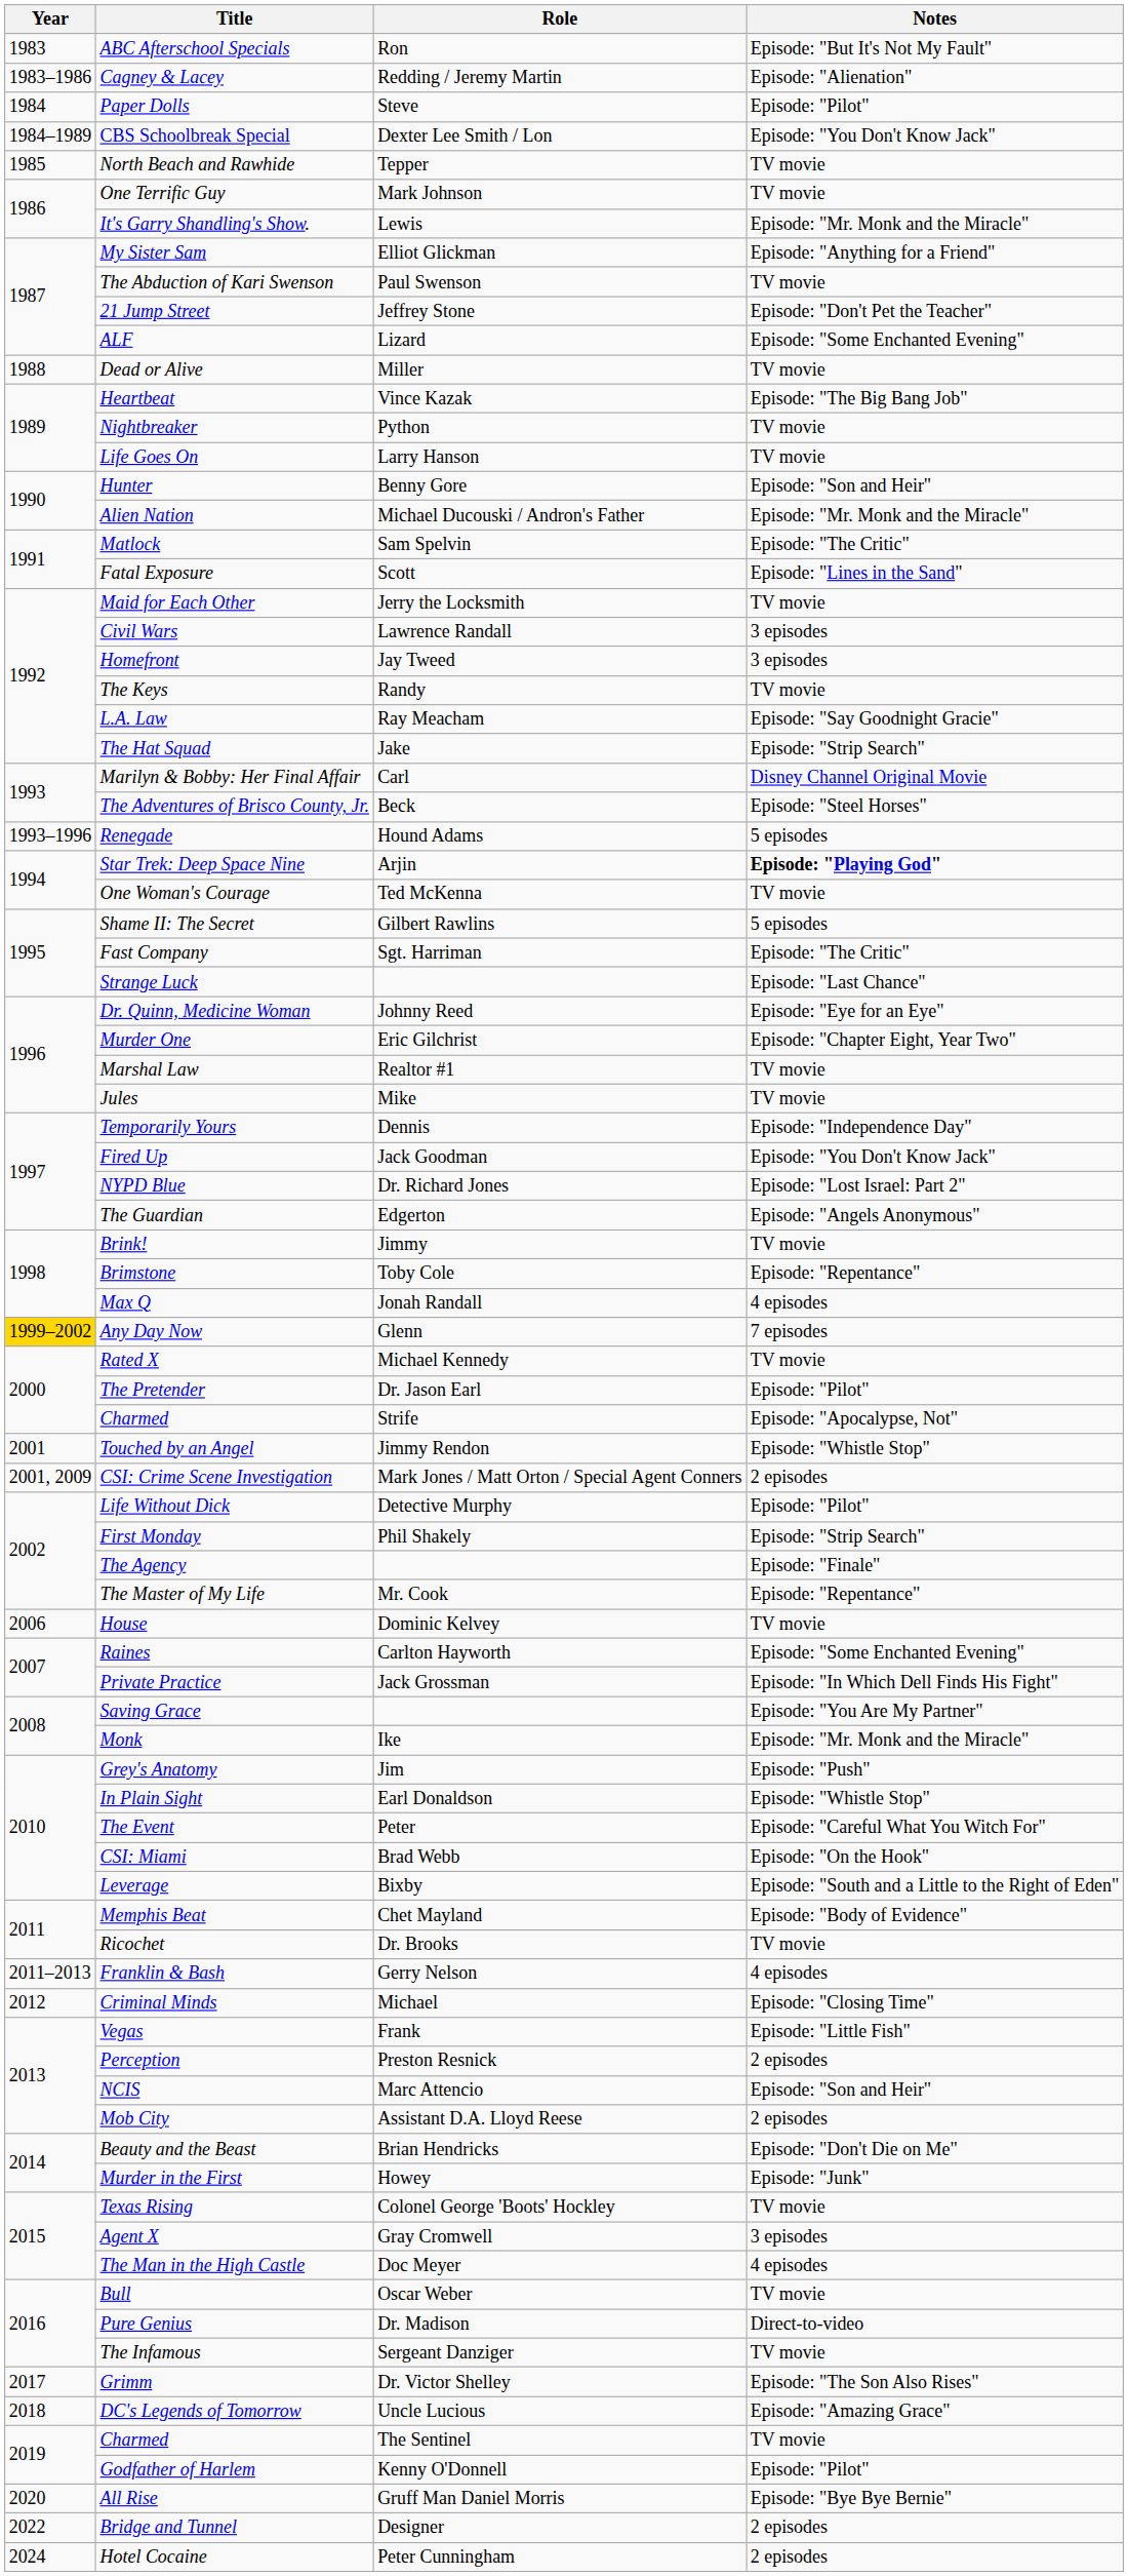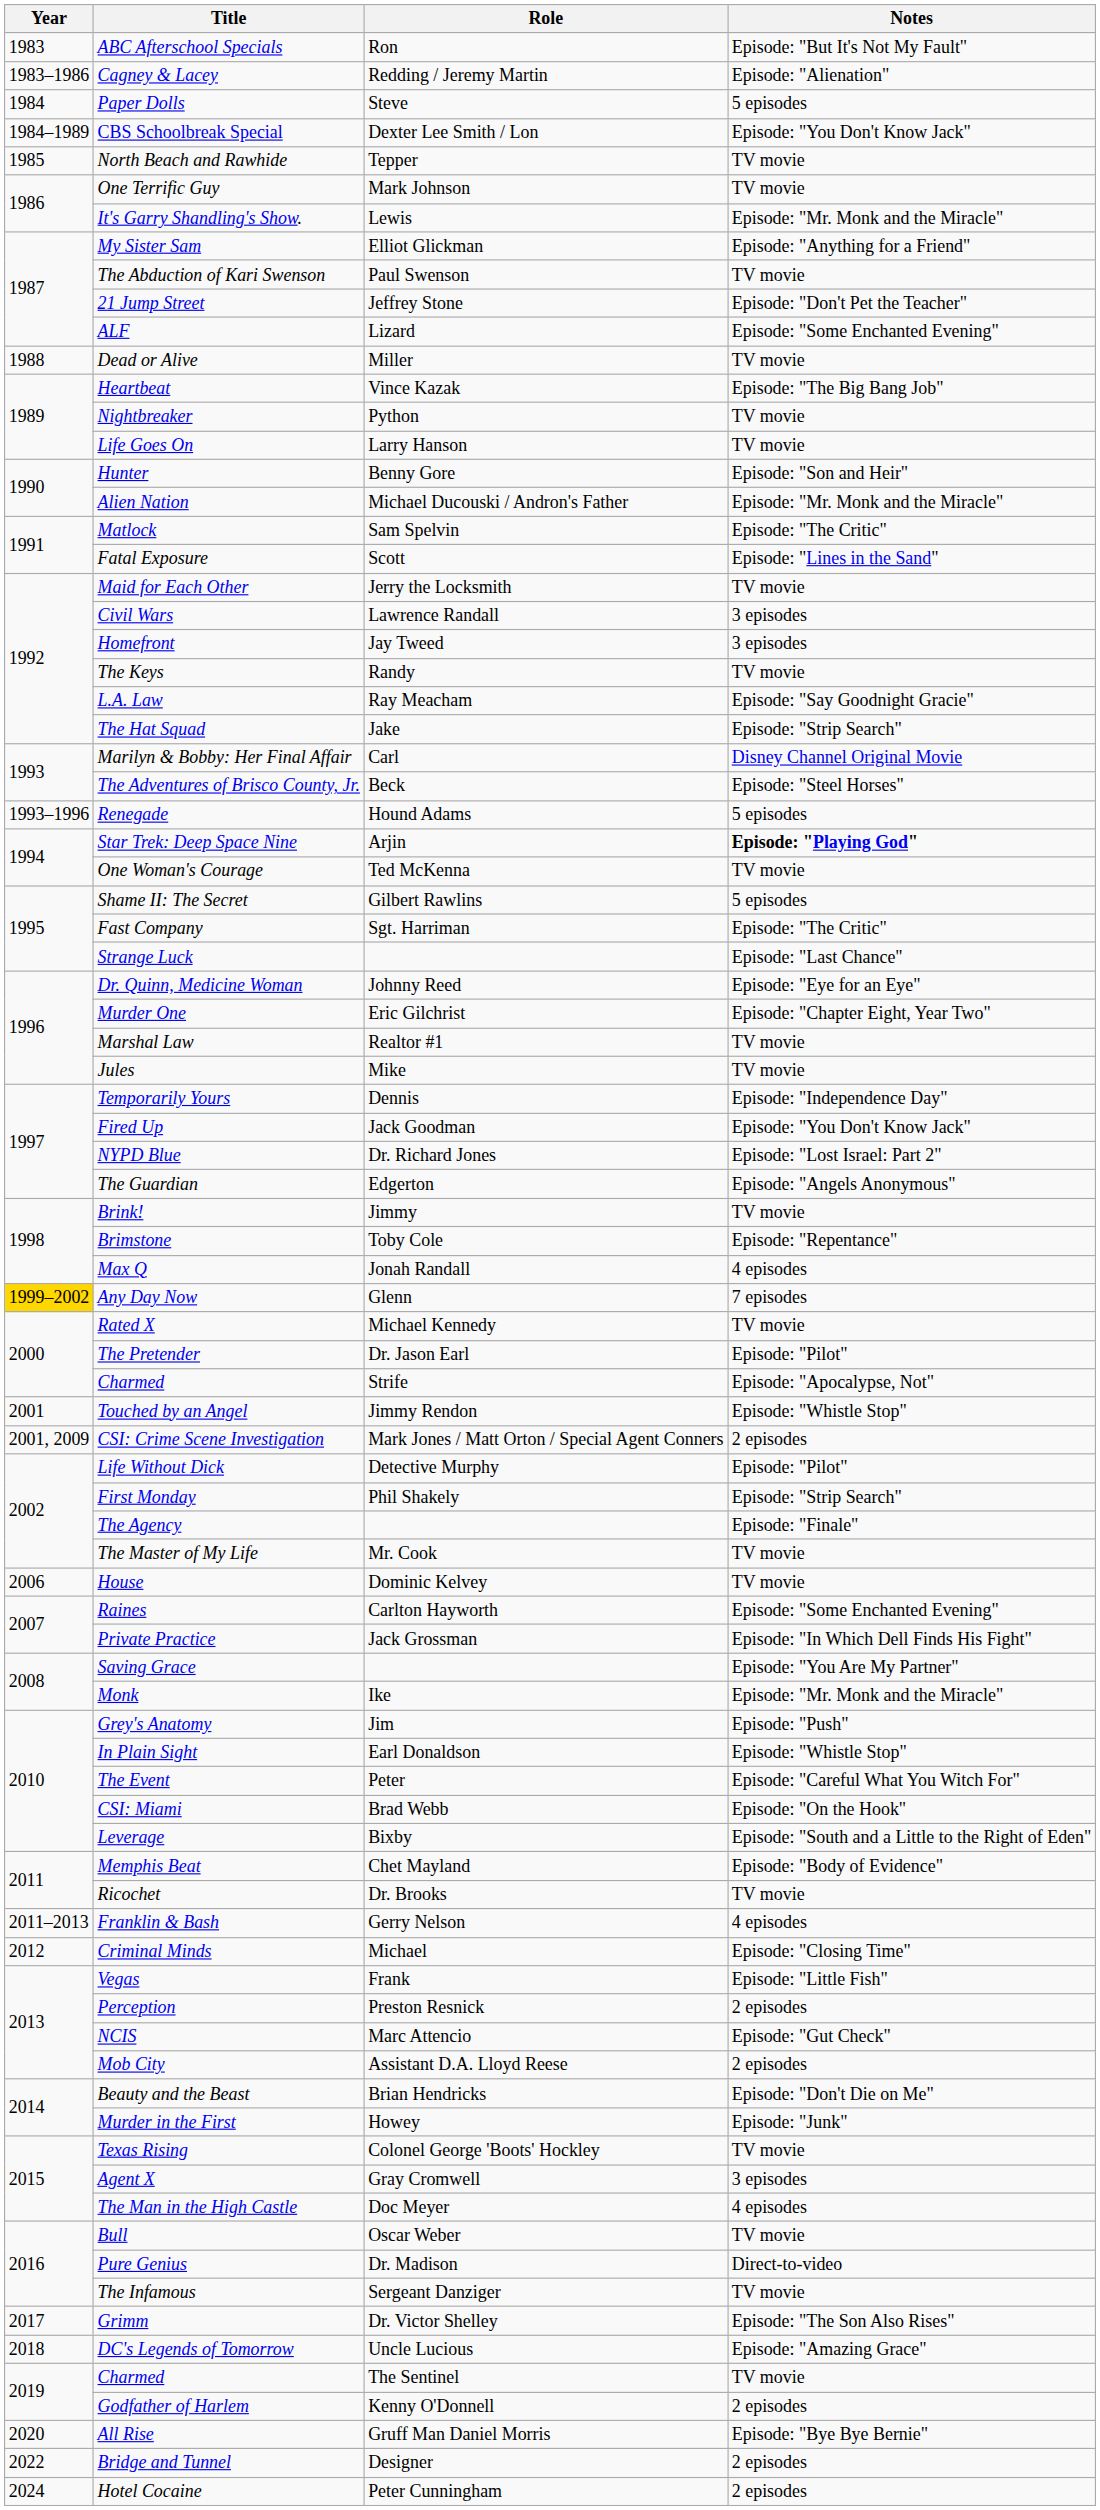 <table class="wikitable sortable">
 <tr>
 <th>Year</th>
 <th>Title</th>
 <th>Role</th>
 <th class="unsortable">Notes</th>
 </tr>
 <tr>
 <td>1983</td>
 <td><em><a href='#'>ABC Afterschool Specials</a></em></td>
 <td>Ron</td>
 <td>Episode: "But It's Not My Fault"</td>
 </tr>
 <tr>
 <td>1983–1986</td>
 <td><em><a href='#'>Cagney & Lacey</a></em></td>
 <td>Redding / Jeremy Martin</td>
 <td>Episode: "Alienation"</td>
 </tr>
 <tr>
 <td>1984</td>
 <td><em><a href='#'>Paper Dolls</a></em></td>
 <td>Steve</td>
-<td>Episode: "Pilot"</td>
+<td>5 episodes</td>
 </tr>
 <tr>
 <td>1984–1989</td>
 <td><a href='#'>CBS Schoolbreak Special</a></td>
 <td>Dexter Lee Smith / Lon</td>
 <td>Episode: "You Don't Know Jack"</td>
 </tr>
 <tr>
 <td>1985</td>
 <td><em>North Beach and Rawhide</em></td>
 <td>Tepper</td>
 <td>TV movie</td>
 </tr>
 <tr>
 <td rowspan="2">1986</td>
 <td><em>One Terrific Guy</em></td>
 <td>Mark Johnson</td>
 <td>TV movie</td>
 </tr>
 <tr>
 <td><em><a href='#'>It's Garry Shandling's Show</a>.</em></td>
 <td>Lewis</td>
 <td>Episode: "Mr. Monk and the Miracle"</td>
 </tr>
 <tr>
 <td rowspan="4">1987</td>
 <td><em><a href='#'>My Sister Sam</a></em></td>
 <td>Elliot Glickman</td>
 <td>Episode: "Anything for a Friend"</td>
 </tr>
 <tr>
 <td><em>The Abduction of Kari Swenson</em></td>
 <td>Paul Swenson</td>
 <td>TV movie</td>
 </tr>
 <tr>
 <td><em><a href='#'>21 Jump Street</a></em></td>
 <td>Jeffrey Stone</td>
 <td>Episode: "Don't Pet the Teacher"</td>
 </tr>
 <tr>
 <td><em><a href='#'>ALF</a></em></td>
 <td>Lizard</td>
 <td>Episode: "Some Enchanted Evening"</td>
 </tr>
 <tr>
 <td>1988</td>
 <td><em>Dead or Alive</em></td>
 <td>Miller</td>
 <td>TV movie</td>
 </tr>
 <tr>
 <td rowspan="3">1989</td>
 <td><em><a href='#'>Heartbeat</a></em></td>
 <td>Vince Kazak</td>
 <td>Episode: "The Big Bang Job"</td>
 </tr>
 <tr>
 <td><em><a href='#'>Nightbreaker</a></em></td>
 <td>Python</td>
 <td>TV movie</td>
 </tr>
 <tr>
 <td><em><a href='#'>Life Goes On</a></em></td>
 <td>Larry Hanson</td>
 <td>TV movie</td>
 </tr>
 <tr>
 <td rowspan="2">1990</td>
 <td><em><a href='#'>Hunter</a></em></td>
 <td>Benny Gore</td>
 <td>Episode: "Son and Heir"</td>
 </tr>
 <tr>
 <td><em><a href='#'>Alien Nation</a></em></td>
 <td>Michael Ducouski / Andron's Father</td>
 <td>Episode: "Mr. Monk and the Miracle"</td>
 </tr>
 <tr>
 <td rowspan="2">1991</td>
 <td><em><a href='#'>Matlock</a></em></td>
 <td>Sam Spelvin</td>
 <td>Episode: "The Critic"</td>
 </tr>
 <tr>
 <td><em>Fatal Exposure</em></td>
 <td>Scott</td>
 <td>Episode: "<a href='#'>Lines in the Sand</a>"</td>
 </tr>
 <tr>
 <td rowspan="6">1992</td>
 <td><em><a href='#'>Maid for Each Other</a></em></td>
 <td>Jerry the Locksmith</td>
 <td>TV movie</td>
 </tr>
 <tr>
 <td><em><a href='#'>Civil Wars</a></em></td>
 <td>Lawrence Randall</td>
 <td>3 episodes</td>
 </tr>
 <tr>
 <td><em><a href='#'>Homefront</a></em></td>
 <td>Jay Tweed</td>
 <td>3 episodes</td>
 </tr>
 <tr>
 <td><em>The Keys</em></td>
 <td>Randy</td>
 <td>TV movie</td>
 </tr>
 <tr>
 <td><em><a href='#'>L.A. Law</a></em></td>
 <td>Ray Meacham</td>
 <td>Episode: "Say Goodnight Gracie"</td>
 </tr>
 <tr>
 <td><em><a href='#'>The Hat Squad</a></em></td>
 <td>Jake</td>
 <td>Episode: "Strip Search"</td>
 </tr>
 <tr>
 <td rowspan="2">1993</td>
 <td><em>Marilyn & Bobby: Her Final Affair</em></td>
 <td>Carl</td>
 <td><a href='#'>Disney Channel Original Movie</a></td>
 </tr>
 <tr>
 <td><em><a href='#'>The Adventures of Brisco County, Jr.</a></em></td>
 <td>Beck</td>
 <td>Episode: "Steel Horses"</td>
 </tr>
 <tr>
 <td>1993–1996</td>
 <td><em><a href='#'>Renegade</a></em></td>
 <td>Hound Adams</td>
 <td>5 episodes</td>
 </tr>
 <tr>
 <td rowspan="2">1994</td>
 <td><em><a href='#'>Star Trek: Deep Space Nine</a></em></td>
 <td>Arjin</td>
 <td><strong>Episode: "<a href='#'>Playing God</a>"</strong></td>
 </tr>
 <tr>
 <td><em>One Woman's Courage</em></td>
 <td>Ted McKenna</td>
 <td>TV movie</td>
 </tr>
 <tr>
 <td rowspan="3">1995</td>
 <td><em>Shame II: The Secret</em></td>
 <td>Gilbert Rawlins</td>
 <td>5 episodes</td>
 </tr>
 <tr>
 <td><em>Fast Company</em></td>
 <td>Sgt. Harriman</td>
 <td>Episode: "The Critic"</td>
 </tr>
 <tr>
 <td><em><a href='#'>Strange Luck</a></em></td>
 <td></td>
 <td>Episode: "Last Chance"</td>
 </tr>
 <tr>
 <td rowspan="4">1996</td>
 <td><em><a href='#'>Dr. Quinn, Medicine Woman</a></em></td>
 <td>Johnny Reed</td>
 <td>Episode: "Eye for an Eye"</td>
 </tr>
 <tr>
 <td><em><a href='#'>Murder One</a></em></td>
 <td>Eric Gilchrist</td>
 <td>Episode: "Chapter Eight, Year Two"</td>
 </tr>
 <tr>
 <td><em>Marshal Law</em></td>
 <td>Realtor #1</td>
 <td>TV movie</td>
 </tr>
 <tr>
 <td><em>Jules</em></td>
 <td>Mike</td>
 <td>TV movie</td>
 </tr>
 <tr>
 <td rowspan="4">1997</td>
 <td><em><a href='#'>Temporarily Yours</a></em></td>
 <td>Dennis</td>
 <td>Episode: "Independence Day"</td>
 </tr>
 <tr>
 <td><em><a href='#'>Fired Up</a></em></td>
 <td>Jack Goodman</td>
 <td>Episode: "You Don't Know Jack"</td>
 </tr>
 <tr>
 <td><em><a href='#'>NYPD Blue</a></em></td>
 <td>Dr. Richard Jones</td>
 <td>Episode: "Lost Israel: Part 2"</td>
 </tr>
 <tr>
 <td><em>The Guardian</em></td>
 <td>Edgerton</td>
 <td>Episode: "Angels Anonymous"</td>
 </tr>
 <tr>
 <td rowspan="3">1998</td>
 <td><em><a href='#'>Brink!</a></em></td>
 <td>Jimmy</td>
 <td>TV movie</td>
 </tr>
 <tr>
 <td><em><a href='#'>Brimstone</a></em></td>
 <td>Toby Cole</td>
 <td>Episode: "Repentance"</td>
 </tr>
 <tr>
 <td><em><a href='#'>Max Q</a></em></td>
 <td>Jonah Randall</td>
 <td>4 episodes</td>
 </tr>
 <tr>
 <td style="background: gold;">1999–2002</td>
 <td><em><a href='#'>Any Day Now</a></em></td>
 <td>Glenn</td>
 <td>7 episodes</td>
 </tr>
 <tr>
 <td rowspan="3">2000</td>
 <td><em><a href='#'>Rated X</a></em></td>
 <td>Michael Kennedy</td>
 <td>TV movie</td>
 </tr>
 <tr>
 <td><em><a href='#'>The Pretender</a></em></td>
 <td>Dr. Jason Earl</td>
 <td>Episode: "Pilot"</td>
 </tr>
 <tr>
 <td><em><a href='#'>Charmed</a></em></td>
 <td>Strife</td>
 <td>Episode: "Apocalypse, Not"</td>
 </tr>
 <tr>
 <td>2001</td>
 <td><em><a href='#'>Touched by an Angel</a></em></td>
 <td>Jimmy Rendon</td>
 <td>Episode: "Whistle Stop"</td>
 </tr>
 <tr>
 <td>2001, 2009</td>
 <td><em><a href='#'>CSI: Crime Scene Investigation</a></em></td>
 <td>Mark Jones / Matt Orton / Special Agent Conners</td>
 <td>2 episodes</td>
 </tr>
 <tr>
 <td rowspan="4">2002</td>
 <td><em><a href='#'>Life Without Dick</a></em></td>
 <td>Detective Murphy</td>
 <td>Episode: "Pilot"</td>
 </tr>
 <tr>
 <td><em><a href='#'>First Monday</a></em></td>
 <td>Phil Shakely</td>
 <td>Episode: "Strip Search"</td>
 </tr>
 <tr>
 <td><em><a href='#'>The Agency</a></em></td>
 <td></td>
 <td>Episode: "Finale"</td>
 </tr>
 <tr>
 <td><em>The Master of My Life</em></td>
 <td>Mr. Cook</td>
-<td>Episode: "Repentance"</td>
+<td>TV movie</td>
 </tr>
 <tr>
 <td>2006</td>
 <td><em><a href='#'>House</a></em></td>
 <td>Dominic Kelvey</td>
 <td>TV movie</td>
 </tr>
 <tr>
 <td rowspan="2">2007</td>
 <td><em><a href='#'>Raines</a></em></td>
 <td>Carlton Hayworth</td>
 <td>Episode: "Some Enchanted Evening"</td>
 </tr>
 <tr>
 <td><em><a href='#'>Private Practice</a></em></td>
 <td>Jack Grossman</td>
 <td>Episode: "In Which Dell Finds His Fight"</td>
 </tr>
 <tr>
 <td rowspan="2">2008</td>
 <td><em><a href='#'>Saving Grace</a></em></td>
 <td></td>
 <td>Episode: "You Are My Partner"</td>
 </tr>
 <tr>
 <td><em><a href='#'>Monk</a></em></td>
 <td>Ike</td>
 <td>Episode: "Mr. Monk and the Miracle"</td>
 </tr>
 <tr>
 <td rowspan="5">2010</td>
 <td><em><a href='#'>Grey's Anatomy</a></em></td>
 <td>Jim</td>
 <td>Episode: "Push"</td>
 </tr>
 <tr>
 <td><em><a href='#'>In Plain Sight</a></em></td>
 <td>Earl Donaldson</td>
 <td>Episode: "Whistle Stop"</td>
 </tr>
 <tr>
 <td><em><a href='#'>The Event</a></em></td>
 <td>Peter</td>
 <td>Episode: "Careful What You Witch For"</td>
 </tr>
 <tr>
 <td><em><a href='#'>CSI: Miami</a></em></td>
 <td>Brad Webb</td>
 <td>Episode: "On the Hook"</td>
 </tr>
 <tr>
 <td><em><a href='#'>Leverage</a></em></td>
 <td>Bixby</td>
 <td>Episode: "South and a Little to the Right of Eden"</td>
 </tr>
 <tr>
 <td rowspan="2">2011</td>
 <td><em><a href='#'>Memphis Beat</a></em></td>
 <td>Chet Mayland</td>
 <td>Episode: "Body of Evidence"</td>
 </tr>
 <tr>
 <td><em>Ricochet</em></td>
 <td>Dr. Brooks</td>
 <td>TV movie</td>
 </tr>
 <tr>
 <td>2011–2013</td>
 <td><em><a href='#'>Franklin & Bash</a></em></td>
 <td>Gerry Nelson</td>
 <td>4 episodes</td>
 </tr>
 <tr>
 <td>2012</td>
 <td><em><a href='#'>Criminal Minds</a></em></td>
 <td>Michael</td>
 <td>Episode: "Closing Time"</td>
 </tr>
 <tr>
 <td rowspan="4">2013</td>
 <td><em><a href='#'>Vegas</a></em></td>
 <td>Frank</td>
 <td>Episode: "Little Fish"</td>
 </tr>
 <tr>
 <td><em><a href='#'>Perception</a></em></td>
 <td>Preston Resnick</td>
 <td>2 episodes</td>
 </tr>
 <tr>
 <td><em><a href='#'>NCIS</a></em></td>
 <td>Marc Attencio</td>
-<td>Episode: "Son and Heir"</td>
+<td>Episode: "Gut Check"</td>
 </tr>
 <tr>
 <td><em><a href='#'>Mob City</a></em></td>
 <td>Assistant D.A. Lloyd Reese</td>
 <td>2 episodes</td>
 </tr>
 <tr>
 <td rowspan="2">2014</td>
 <td><em>Beauty and the Beast</em></td>
 <td>Brian Hendricks</td>
 <td>Episode: "Don't Die on Me"</td>
 </tr>
 <tr>
 <td><em><a href='#'>Murder in the First</a></em></td>
 <td>Howey</td>
 <td>Episode: "Junk"</td>
 </tr>
 <tr>
 <td rowspan="3">2015</td>
 <td><em><a href='#'>Texas Rising</a></em></td>
 <td>Colonel George 'Boots' Hockley</td>
 <td>TV movie</td>
 </tr>
 <tr>
 <td><em><a href='#'>Agent X</a></em></td>
 <td>Gray Cromwell</td>
 <td>3 episodes</td>
 </tr>
 <tr>
 <td><em><a href='#'>The Man in the High Castle</a></em></td>
 <td>Doc Meyer</td>
 <td>4 episodes</td>
 </tr>
 <tr>
 <td rowspan="3">2016</td>
 <td><em><a href='#'>Bull</a></em></td>
 <td>Oscar Weber</td>
 <td>TV movie</td>
 </tr>
 <tr>
 <td><em><a href='#'>Pure Genius</a></em></td>
 <td>Dr. Madison</td>
 <td>Direct-to-video</td>
 </tr>
 <tr>
 <td><em>The Infamous</em></td>
 <td>Sergeant Danziger</td>
 <td>TV movie</td>
 </tr>
 <tr>
 <td>2017</td>
 <td><em><a href='#'>Grimm</a></em></td>
 <td>Dr. Victor Shelley</td>
 <td>Episode: "The Son Also Rises"</td>
 </tr>
 <tr>
 <td>2018</td>
 <td><em><a href='#'>DC's Legends of Tomorrow</a></em></td>
 <td>Uncle Lucious</td>
 <td>Episode: "Amazing Grace"</td>
 </tr>
 <tr>
 <td rowspan="2">2019</td>
 <td><em><a href='#'>Charmed</a></em></td>
 <td>The Sentinel</td>
 <td>TV movie</td>
 </tr>
 <tr>
 <td><em><a href='#'>Godfather of Harlem</a></em></td>
 <td>Kenny O'Donnell</td>
-<td>Episode: "Pilot"</td>
+<td>2 episodes</td>
 </tr>
 <tr>
 <td>2020</td>
 <td><em><a href='#'>All Rise</a></em></td>
 <td>Gruff Man Daniel Morris</td>
 <td>Episode: "Bye Bye Bernie"</td>
 </tr>
 <tr>
 <td>2022</td>
 <td><em><a href='#'>Bridge and Tunnel</a></em></td>
 <td>Designer</td>
 <td>2 episodes</td>
 </tr>
 <tr>
 <td>2024</td>
 <td><em>Hotel Cocaine</em></td>
 <td>Peter Cunningham</td>
 <td>2 episodes</td>
 </tr>
 </table>
